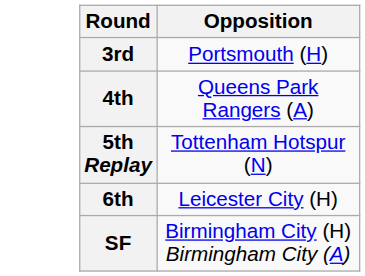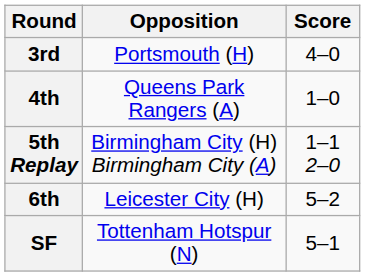 <table class="wikitable plainrowheaders" style="text-align:center;margin-left:1em;float:right">
 <tr>
 <th scope="col" style="width:25px">Round</th>
 <th scope="col" style="width:150px">Opposition</th>
+<th scope="col" style="width:50px">Score</th>
 </tr>
 <tr>
 <th scope=row style="text-align:center">3rd</th>
 <td><a href='#'>Portsmouth</a> (<a href='#'>H</a>)</td>
+<td>4–0</td>
 </tr>
 <tr>
 <th scope=row style="text-align:center">4th</th>
 <td><a href='#'>Queens Park Rangers</a> (<a href='#'>A</a>)</td>
+<td>1–0</td>
 </tr>
 <tr>
 <th scope=row style="text-align:center">5th<br><em>Replay</em></th>
-<td><a href='#'>Tottenham Hotspur</a> (<a href='#'>N</a>)</td>
+<td><a href='#'>Birmingham City</a> (H)<br><em>Birmingham City (<a href='#'>A</a>)</em></td>
+<td>1–1<br><em>2–0</em></td>
 </tr>
 <tr>
 <th scope=row style="text-align:center">6th</th>
 <td><a href='#'>Leicester City</a> (H)</td>
+<td>5–2</td>
 </tr>
 <tr>
 <th scope=row style="text-align:center">SF</th>
-<td><a href='#'>Birmingham City</a> (H)<br><em>Birmingham City (<a href='#'>A</a>)</em></td>
+<td><a href='#'>Tottenham Hotspur</a> (<a href='#'>N</a>)</td>
+<td>5–1</td>
 </tr>
 </table>
